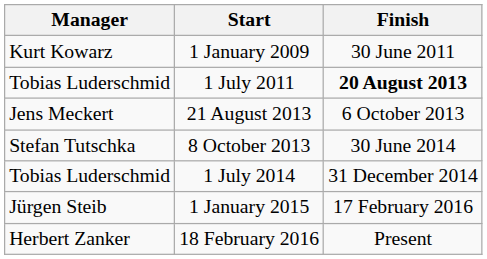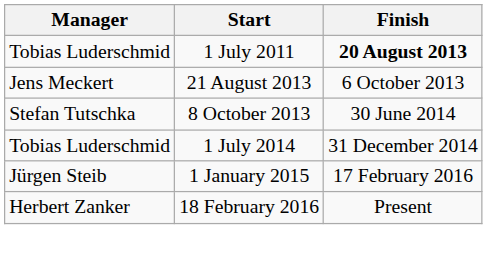 <table class="wikitable">
 <tr>
 <th>Manager</th>
 <th>Start</th>
 <th>Finish</th>
-</tr>
-<tr align="center">
-<td align="left">Kurt Kowarz</td>
-<td>1 January 2009</td>
-<td>30 June 2011</td>
 </tr>
 <tr align="center">
 <td align="left">Tobias Luderschmid</td>
 <td>1 July 2011</td>
 <td><strong>20 August 2013</strong></td>
 </tr>
 <tr align="center">
 <td align="left">Jens Meckert</td>
 <td>21 August 2013</td>
 <td>6 October 2013</td>
 </tr>
 <tr align="center">
 <td align="left">Stefan Tutschka</td>
 <td>8 October 2013</td>
 <td>30 June 2014</td>
 </tr>
 <tr align="center">
 <td align="left">Tobias Luderschmid</td>
 <td>1 July 2014</td>
 <td>31 December 2014</td>
 </tr>
 <tr align="center">
 <td align="left">Jürgen Steib</td>
 <td>1 January 2015</td>
 <td>17 February 2016</td>
 </tr>
 <tr align="center">
 <td align="left">Herbert Zanker</td>
 <td>18 February 2016</td>
 <td>Present</td>
 </tr>
 </table>
